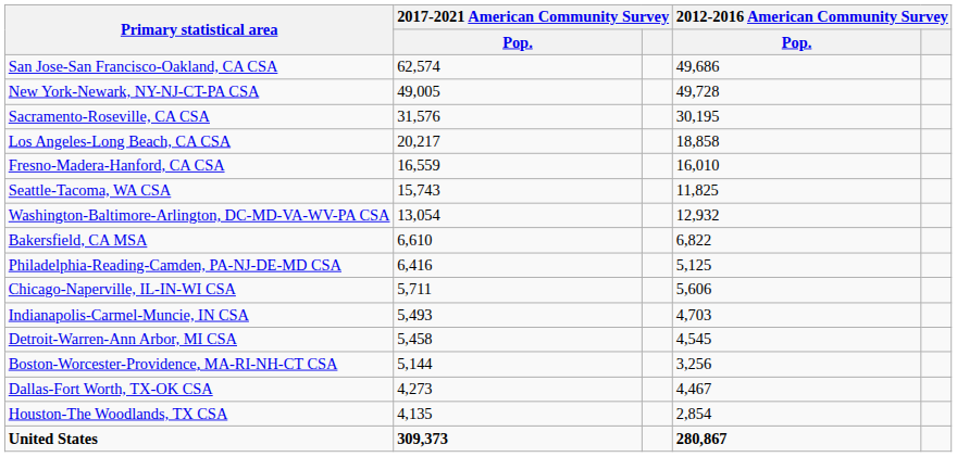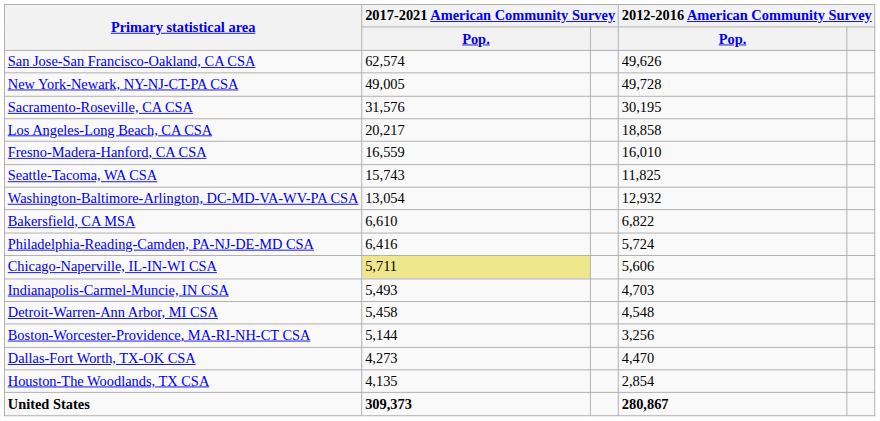 <table class="wikitable collapsible sortable">
 <tr>
 <th rowspan="2"><a href='#'>Primary statistical area</a></th>
 <th colspan="2">2017-2021 <a href='#'>American Community Survey</a></th>
 <th colspan="2">2012-2016 <a href='#'>American Community Survey</a></th>
 </tr>
 <tr>
 <th><a href='#'>Pop.</a></th>
 <th></th>
 <th><a href='#'>Pop.</a></th>
 <th></th>
 </tr>
 <tr>
 <td> <a href='#'>San Jose-San Francisco-Oakland, CA CSA</a></td>
 <td>62,574</td>
 <td></td>
-<td>49,686</td>
+<td>49,626</td>
 <td></td>
 </tr>
 <tr>
 <td> <a href='#'>New York-Newark, NY-NJ-CT-PA CSA</a></td>
 <td>49,005</td>
 <td></td>
 <td>49,728</td>
 <td></td>
 </tr>
 <tr>
 <td> <a href='#'>Sacramento-Roseville, CA CSA</a></td>
 <td>31,576</td>
 <td></td>
 <td>30,195</td>
 <td></td>
 </tr>
 <tr>
 <td> <a href='#'>Los Angeles-Long Beach, CA CSA</a></td>
 <td>20,217</td>
 <td></td>
 <td>18,858</td>
 <td></td>
 </tr>
 <tr>
 <td> <a href='#'>Fresno-Madera-Hanford, CA CSA</a></td>
 <td>16,559</td>
 <td></td>
 <td>16,010</td>
 <td></td>
 </tr>
 <tr>
 <td> <a href='#'>Seattle-Tacoma, WA CSA</a></td>
 <td>15,743</td>
 <td></td>
 <td>11,825</td>
 <td></td>
 </tr>
 <tr>
 <td> <a href='#'>Washington-Baltimore-Arlington, DC-MD-VA-WV-PA CSA</a></td>
 <td>13,054</td>
 <td></td>
 <td>12,932</td>
 <td></td>
 </tr>
 <tr>
 <td> <a href='#'>Bakersfield, CA MSA</a></td>
 <td>6,610</td>
 <td></td>
 <td>6,822</td>
 <td></td>
 </tr>
 <tr>
 <td> <a href='#'>Philadelphia-Reading-Camden, PA-NJ-DE-MD CSA</a></td>
 <td>6,416</td>
 <td></td>
-<td>5,125</td>
+<td>5,724</td>
 <td></td>
 </tr>
 <tr>
 <td> <a href='#'>Chicago-Naperville, IL-IN-WI CSA</a></td>
-<td>5,711</td>
+<td style="background: khaki;">5,711</td>
 <td></td>
 <td>5,606</td>
 <td></td>
 </tr>
 <tr>
 <td> <a href='#'>Indianapolis-Carmel-Muncie, IN CSA</a></td>
 <td>5,493</td>
 <td></td>
 <td>4,703</td>
 <td></td>
 </tr>
 <tr>
 <td> <a href='#'>Detroit-Warren-Ann Arbor, MI CSA</a></td>
 <td>5,458</td>
 <td></td>
-<td>4,545</td>
+<td>4,548</td>
 <td></td>
 </tr>
 <tr>
 <td> <a href='#'>Boston-Worcester-Providence, MA-RI-NH-CT CSA</a></td>
 <td>5,144</td>
 <td></td>
 <td>3,256</td>
 <td></td>
 </tr>
 <tr>
 <td> <a href='#'>Dallas-Fort Worth, TX-OK CSA</a></td>
 <td>4,273</td>
 <td></td>
-<td>4,467</td>
+<td>4,470</td>
 <td></td>
 </tr>
 <tr>
 <td> <a href='#'>Houston-The Woodlands, TX CSA</a></td>
 <td>4,135</td>
 <td></td>
 <td>2,854</td>
 <td></td>
 </tr>
 <tr>
 <td> <strong>United States</strong></td>
 <td><strong>309,373</strong></td>
 <td><strong></strong></td>
 <td><strong>280,867</strong></td>
 <td><strong></strong></td>
 </tr>
 </table>
